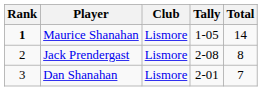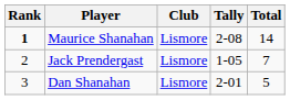 <table class="wikitable">
 <tr>
 <th>Rank</th>
 <th>Player</th>
 <th>Club</th>
 <th>Tally</th>
 <th>Total</th>
 </tr>
 <tr>
 <td rowspan="1" style="text-align:center;"><strong>1</strong></td>
 <td><a href='#'>Maurice Shanahan</a></td>
 <td><a href='#'>Lismore</a></td>
-<td align=center>1-05</td>
+<td align=center>2-08</td>
 <td align=center>14</td>
 </tr>
 <tr>
 <td rowspan="1" style="text-align:center;">2</td>
 <td><a href='#'>Jack Prendergast</a></td>
 <td><a href='#'>Lismore</a></td>
-<td align=center>2-08</td>
-<td align=center>8</td>
+<td align=center>1-05</td>
+<td align=center>7</td>
 </tr>
 <tr>
 <td rowspan="1" style="text-align:center;">3</td>
 <td><a href='#'>Dan Shanahan</a></td>
 <td><a href='#'>Lismore</a></td>
 <td align=center>2-01</td>
-<td align=center>7</td>
+<td align=center>5</td>
 </tr>
 </table>
